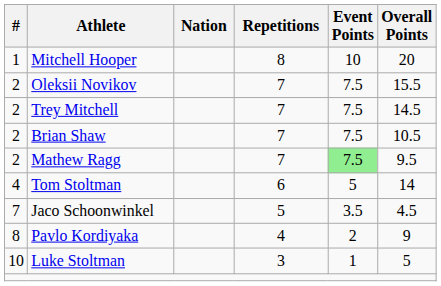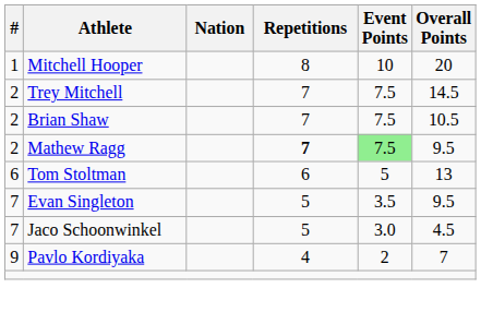 <table class="wikitable sortable" style="text-align:center;width: 70%;">
 <tr>
 <th scope="col" style="width: 10px;">#</th>
 <th scope="col">Athlete</th>
 <th scope="col">Nation</th>
 <th scope="col">Repetitions</th>
 <th scope="col" style="width: 10px;">Event Points</th>
 <th scope="col" style="width: 10px;">Overall Points</th>
 </tr>
 <tr>
 <td>1</td>
 <td align=left><a href='#'>Mitchell Hooper</a></td>
 <td align=left></td>
 <td>8</td>
 <td>10</td>
 <td>20</td>
-</tr>
-<tr>
-<td>2</td>
-<td align=left><a href='#'>Oleksii Novikov</a></td>
-<td align=left></td>
-<td>7</td>
-<td>7.5</td>
-<td>15.5</td>
 </tr>
 <tr>
 <td>2</td>
 <td align=left><a href='#'>Trey Mitchell</a></td>
 <td align=left></td>
 <td>7</td>
 <td>7.5</td>
 <td>14.5</td>
 </tr>
 <tr>
 <td>2</td>
 <td align=left><a href='#'>Brian Shaw</a></td>
 <td align=left></td>
 <td>7</td>
 <td>7.5</td>
 <td>10.5</td>
 </tr>
 <tr>
 <td>2</td>
 <td align=left><a href='#'>Mathew Ragg</a></td>
 <td align=left></td>
-<td>7</td>
+<td><strong>7</strong></td>
 <td style="background: lightgreen;">7.5</td>
 <td>9.5</td>
 </tr>
 <tr>
-<td>4</td>
+<td>6</td>
 <td align=left><a href='#'>Tom Stoltman</a></td>
 <td align=left></td>
 <td>6</td>
 <td>5</td>
-<td>14</td>
+<td>13</td>
+</tr>
+<tr>
+<td>7</td>
+<td align=left><a href='#'>Evan Singleton</a></td>
+<td align=left></td>
+<td>5</td>
+<td>3.5</td>
+<td>9.5</td>
 </tr>
 <tr>
 <td>7</td>
 <td align=left>Jaco Schoonwinkel</td>
 <td align=left></td>
 <td>5</td>
-<td>3.5</td>
+<td>3.0</td>
 <td>4.5</td>
 </tr>
 <tr>
-<td>8</td>
+<td>9</td>
 <td align=left><a href='#'>Pavlo Kordiyaka</a></td>
 <td align=left></td>
 <td>4</td>
 <td>2</td>
-<td>9</td>
-</tr>
-<tr>
-<td>10</td>
-<td align=left><a href='#'>Luke Stoltman</a></td>
-<td align=left></td>
-<td>3</td>
-<td>1</td>
-<td>5</td>
+<td>7</td>
 </tr>
 <tr class="sortbottom">
 <td colspan="6"></td>
 </tr>
 </table>
